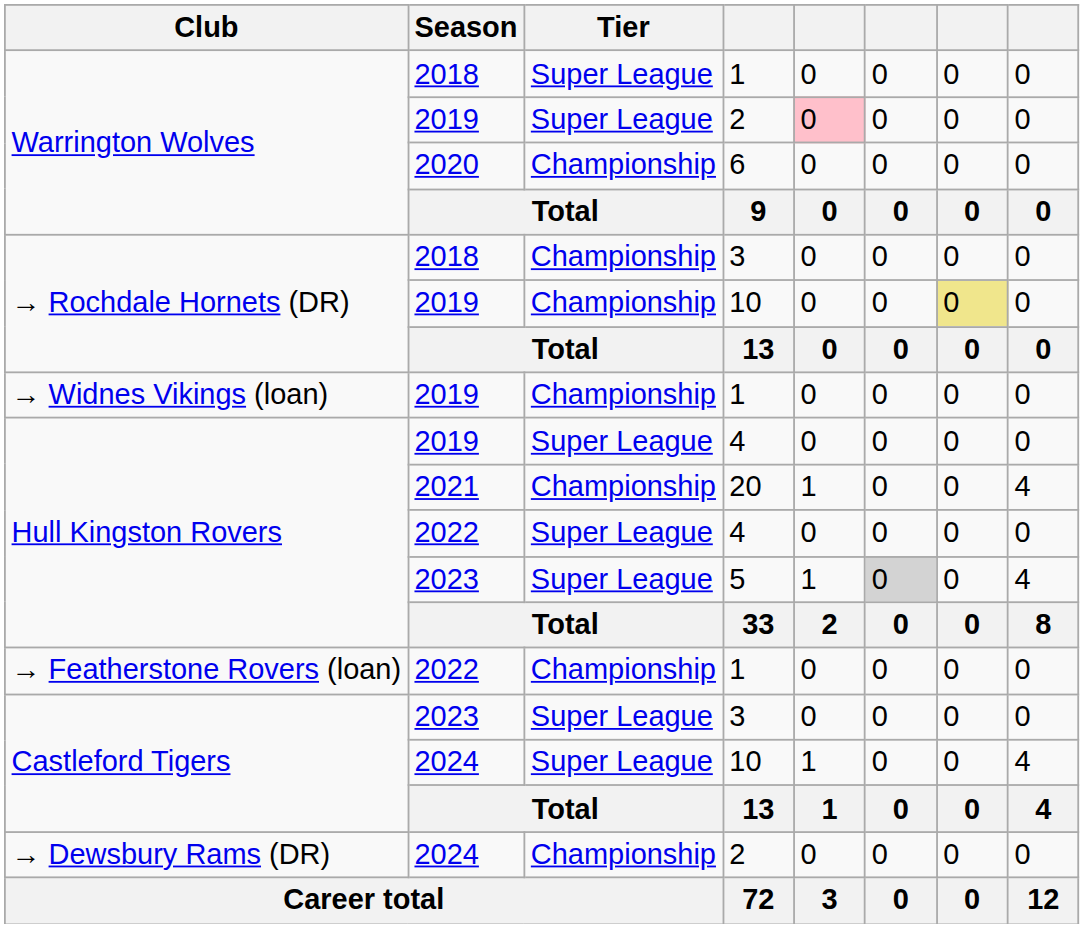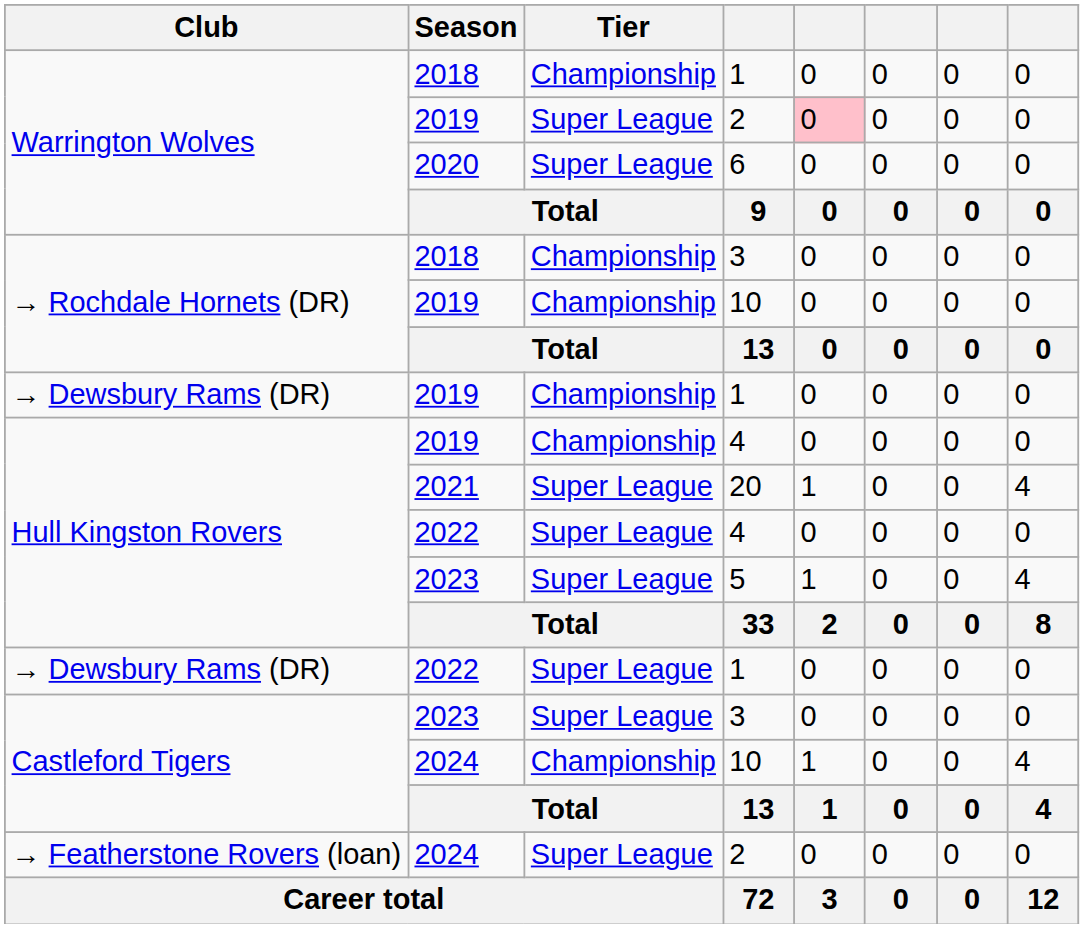 <table class="wikitable defaultcenter">
 <tr>
 <th>Club</th>
 <th>Season</th>
 <th>Tier</th>
 <th style="width:2em;"></th>
 <th style="width:2em;"></th>
 <th style="width:2em;"></th>
 <th style="width:2em;"></th>
 <th style="width:2em;"></th>
 </tr>
 <tr>
 <td rowspan="4" style="text-align:left;"> <a href='#'>Warrington Wolves</a></td>
 <td><a href='#'>2018</a></td>
-<td><a href='#'>Super League</a></td>
+<td><a href='#'>Championship</a></td>
 <td>1</td>
 <td>0</td>
 <td>0</td>
 <td>0</td>
 <td>0</td>
 </tr>
 <tr>
 <td><a href='#'>2019</a></td>
 <td><a href='#'>Super League</a></td>
 <td>2</td>
 <td style="background: pink;">0</td>
 <td>0</td>
 <td>0</td>
 <td>0</td>
 </tr>
 <tr>
 <td><a href='#'>2020</a></td>
-<td><a href='#'>Championship</a></td>
+<td><a href='#'>Super League</a></td>
 <td>6</td>
 <td>0</td>
 <td>0</td>
 <td>0</td>
 <td>0</td>
 </tr>
 <tr>
 <th colspan="2">Total</th>
 <th>9</th>
 <th>0</th>
 <th>0</th>
 <th>0</th>
 <th>0</th>
 </tr>
 <tr>
 <td rowspan="3" style="text-align:left;">→  <a href='#'>Rochdale Hornets</a> (DR)</td>
 <td><a href='#'>2018</a></td>
 <td><a href='#'>Championship</a></td>
 <td>3</td>
 <td>0</td>
 <td>0</td>
 <td>0</td>
 <td>0</td>
 </tr>
 <tr>
 <td><a href='#'>2019</a></td>
 <td><a href='#'>Championship</a></td>
 <td>10</td>
 <td>0</td>
 <td>0</td>
-<td style="background: khaki;">0</td>
+<td>0</td>
 <td>0</td>
 </tr>
 <tr>
 <th colspan="2">Total</th>
 <th>13</th>
 <th>0</th>
 <th>0</th>
 <th>0</th>
 <th>0</th>
 </tr>
 <tr>
-<td style="text-align:left;">→  <a href='#'>Widnes Vikings</a> (loan)</td>
+<td style="text-align:left;">→  <a href='#'>Dewsbury Rams</a> (DR)</td>
 <td><a href='#'>2019</a></td>
 <td><a href='#'>Championship</a></td>
 <td>1</td>
 <td>0</td>
 <td>0</td>
 <td>0</td>
 <td>0</td>
 </tr>
 <tr>
 <td rowspan="5" style="text-align:left;"> <a href='#'>Hull Kingston Rovers</a></td>
 <td><a href='#'>2019</a></td>
-<td><a href='#'>Super League</a></td>
+<td><a href='#'>Championship</a></td>
 <td>4</td>
 <td>0</td>
 <td>0</td>
 <td>0</td>
 <td>0</td>
 </tr>
 <tr>
 <td><a href='#'>2021</a></td>
-<td><a href='#'>Championship</a></td>
+<td><a href='#'>Super League</a></td>
 <td>20</td>
 <td>1</td>
 <td>0</td>
 <td>0</td>
 <td>4</td>
 </tr>
 <tr>
 <td><a href='#'>2022</a></td>
 <td><a href='#'>Super League</a></td>
 <td>4</td>
 <td>0</td>
 <td>0</td>
 <td>0</td>
 <td>0</td>
 </tr>
 <tr>
 <td><a href='#'>2023</a></td>
 <td><a href='#'>Super League</a></td>
 <td>5</td>
 <td>1</td>
-<td style="background: lightgrey;">0</td>
+<td>0</td>
 <td>0</td>
 <td>4</td>
 </tr>
 <tr>
 <th colspan="2">Total</th>
 <th>33</th>
 <th>2</th>
 <th>0</th>
 <th>0</th>
 <th>8</th>
 </tr>
 <tr>
-<td style="text-align:left;">→  <a href='#'>Featherstone Rovers</a> (loan)</td>
+<td style="text-align:left;">→  <a href='#'>Dewsbury Rams</a> (DR)</td>
 <td><a href='#'>2022</a></td>
-<td><a href='#'>Championship</a></td>
+<td><a href='#'>Super League</a></td>
 <td>1</td>
 <td>0</td>
 <td>0</td>
 <td>0</td>
 <td>0</td>
 </tr>
 <tr>
 <td rowspan="3" style="text-align:left;"> <a href='#'>Castleford Tigers</a></td>
 <td><a href='#'>2023</a></td>
 <td><a href='#'>Super League</a></td>
 <td>3</td>
 <td>0</td>
 <td>0</td>
 <td>0</td>
 <td>0</td>
 </tr>
 <tr>
 <td><a href='#'>2024</a></td>
-<td><a href='#'>Super League</a></td>
+<td><a href='#'>Championship</a></td>
 <td>10</td>
 <td>1</td>
 <td>0</td>
 <td>0</td>
 <td>4</td>
 </tr>
 <tr>
 <th colspan="2">Total</th>
 <th>13</th>
 <th>1</th>
 <th>0</th>
 <th>0</th>
 <th>4</th>
 </tr>
 <tr>
-<td style="text-align:left;">→  <a href='#'>Dewsbury Rams</a> (DR)</td>
+<td style="text-align:left;">→  <a href='#'>Featherstone Rovers</a> (loan)</td>
 <td><a href='#'>2024</a></td>
-<td><a href='#'>Championship</a></td>
+<td><a href='#'>Super League</a></td>
 <td>2</td>
 <td>0</td>
 <td>0</td>
 <td>0</td>
 <td>0</td>
 </tr>
 <tr>
 <th colspan="3">Career total</th>
 <th>72</th>
 <th>3</th>
 <th>0</th>
 <th>0</th>
 <th>12</th>
 </tr>
 </table>
